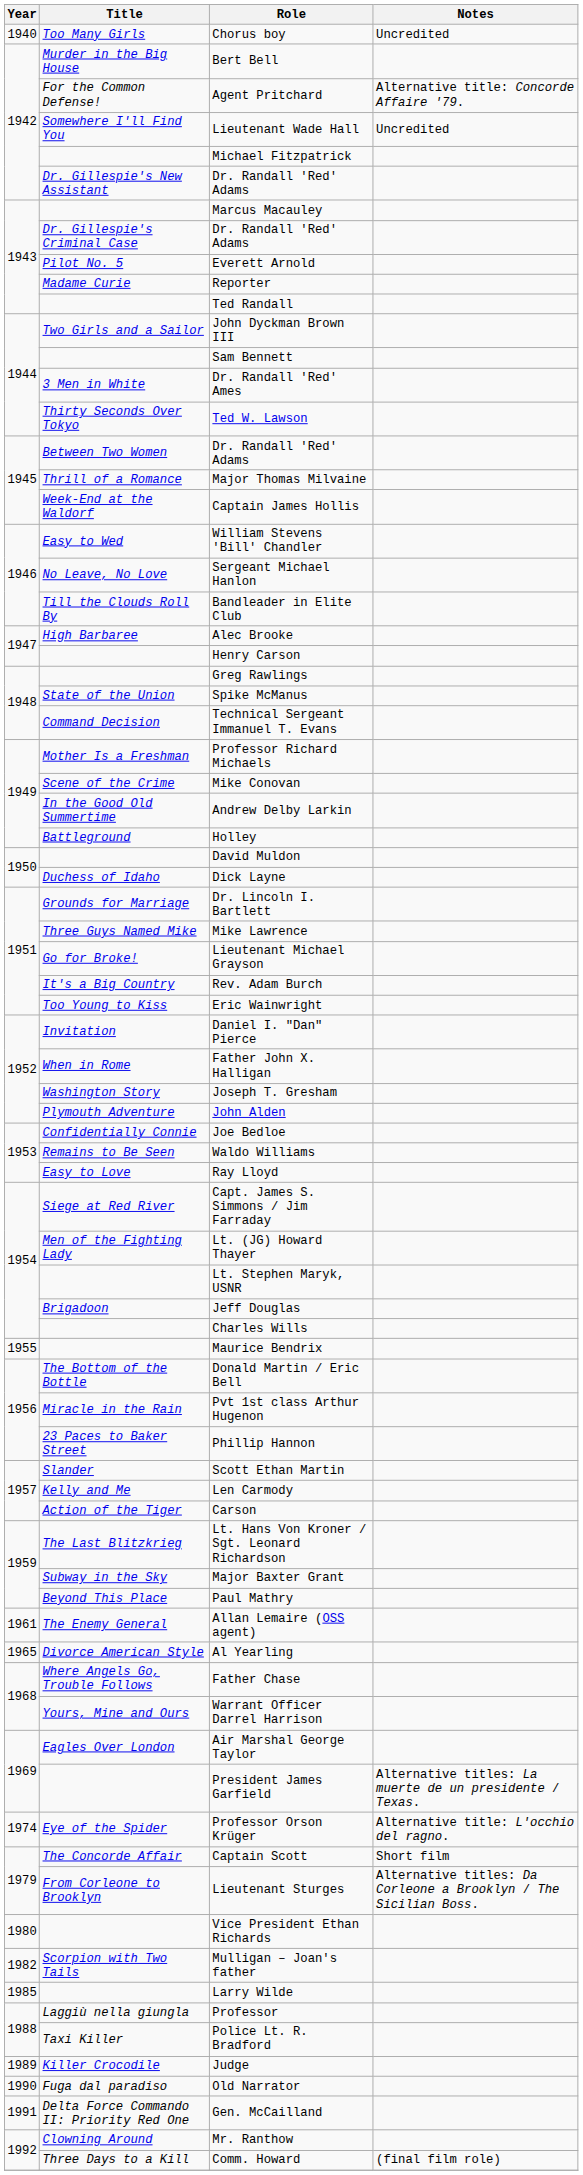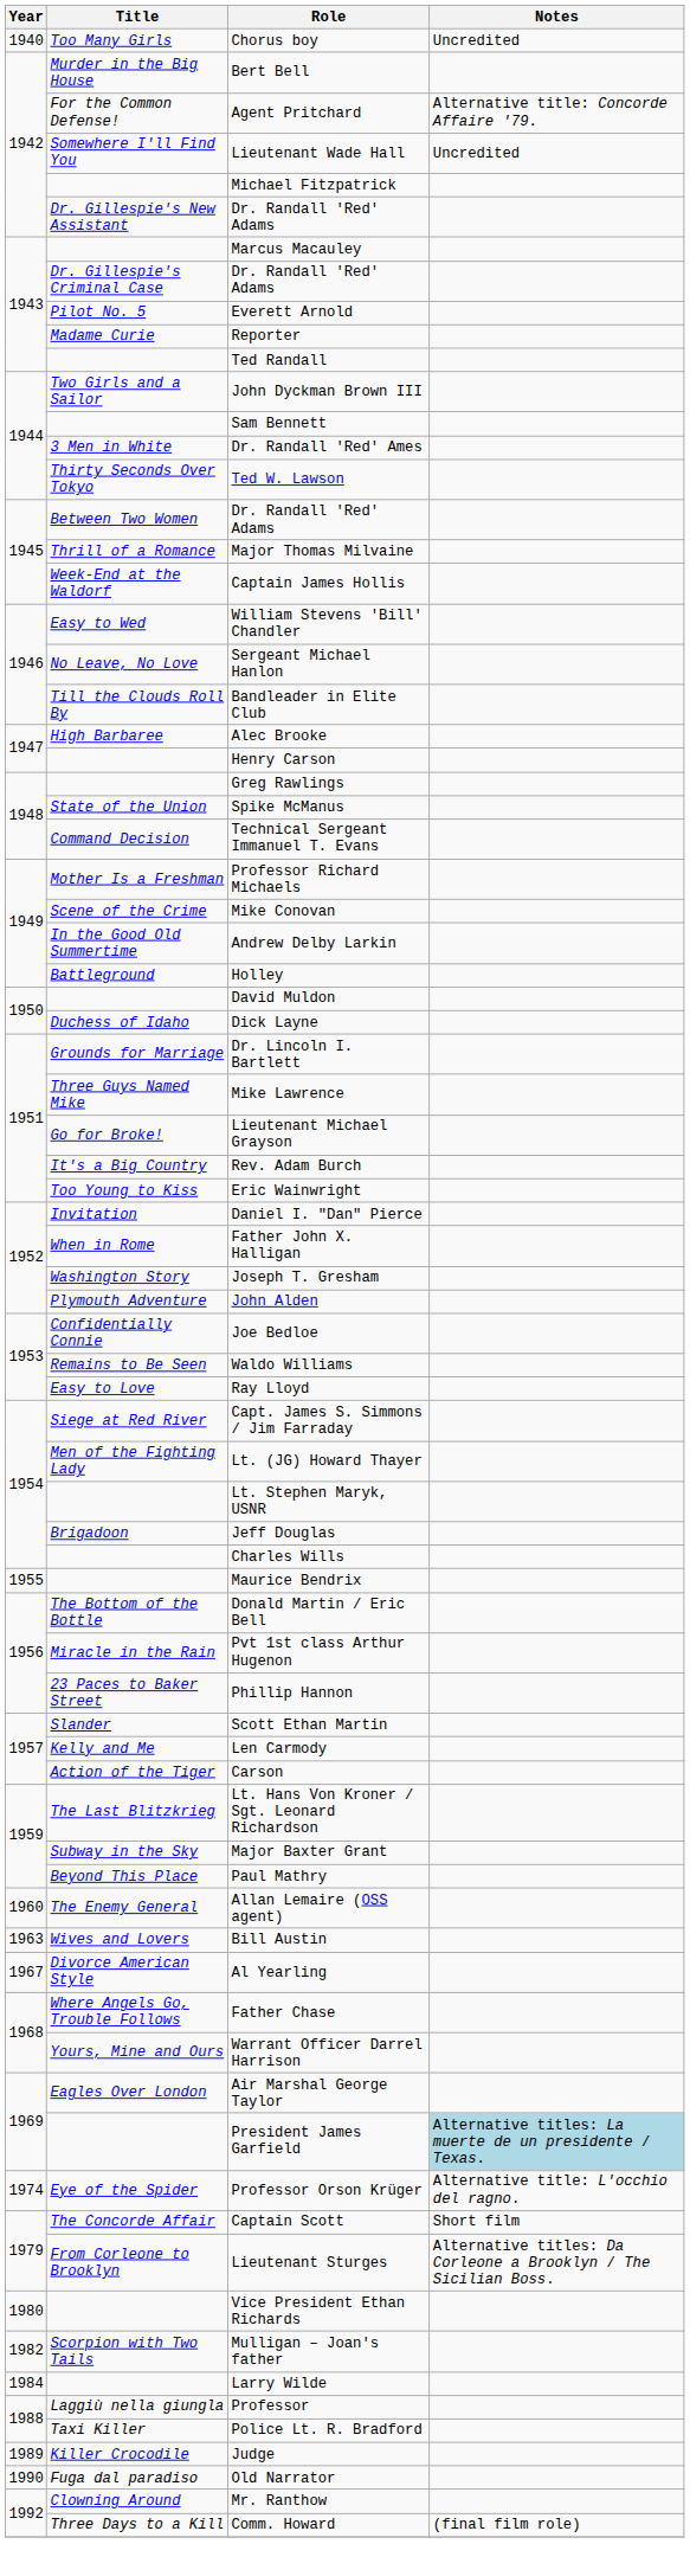 <table class="wikitable sortable">
 <tr>
 <th>Year</th>
 <th>Title</th>
 <th>Role</th>
 <th class="unsortable">Notes</th>
 </tr>
 <tr>
 <td>1940</td>
 <td><em><a href='#'>Too Many Girls</a></em></td>
 <td>Chorus boy</td>
 <td>Uncredited</td>
 </tr>
 <tr>
 <td rowspan=5>1942</td>
 <td><em><a href='#'>Murder in the Big House</a></em></td>
 <td>Bert Bell</td>
 <td></td>
 </tr>
 <tr>
 <td><em>For the Common Defense!</em></td>
 <td>Agent Pritchard</td>
 <td>Alternative title: <em>Concorde Affaire '79</em>.</td>
 </tr>
 <tr>
 <td><em><a href='#'>Somewhere I'll Find You</a></em></td>
 <td>Lieutenant Wade Hall</td>
 <td>Uncredited</td>
 </tr>
 <tr>
 <td><em></em></td>
 <td>Michael Fitzpatrick</td>
 <td></td>
 </tr>
 <tr>
 <td><em><a href='#'>Dr. Gillespie's New Assistant</a></em></td>
 <td>Dr. Randall 'Red' Adams</td>
 <td></td>
 </tr>
 <tr>
 <td rowspan=5>1943</td>
 <td><em></em></td>
 <td>Marcus Macauley</td>
 <td></td>
 </tr>
 <tr>
 <td><em><a href='#'>Dr. Gillespie's Criminal Case</a></em></td>
 <td>Dr. Randall 'Red' Adams</td>
 <td></td>
 </tr>
 <tr>
 <td><em><a href='#'>Pilot No. 5</a></em></td>
 <td>Everett Arnold</td>
 <td></td>
 </tr>
 <tr>
 <td><em><a href='#'>Madame Curie</a></em></td>
 <td>Reporter</td>
 <td></td>
 </tr>
 <tr>
 <td><em></em></td>
 <td>Ted Randall</td>
 <td></td>
 </tr>
 <tr>
 <td rowspan=4>1944</td>
 <td><em><a href='#'>Two Girls and a Sailor</a></em></td>
 <td>John Dyckman Brown III</td>
 <td></td>
 </tr>
 <tr>
 <td><em></em></td>
 <td>Sam Bennett</td>
 <td></td>
 </tr>
 <tr>
 <td><em><a href='#'>3 Men in White</a></em></td>
 <td>Dr. Randall 'Red' Ames</td>
 <td></td>
 </tr>
 <tr>
 <td><em><a href='#'>Thirty Seconds Over Tokyo</a></em></td>
 <td><a href='#'>Ted W. Lawson</a></td>
 <td></td>
 </tr>
 <tr>
 <td rowspan=3>1945</td>
 <td><em><a href='#'>Between Two Women</a></em></td>
 <td>Dr. Randall 'Red' Adams</td>
 <td></td>
 </tr>
 <tr>
 <td><em><a href='#'>Thrill of a Romance</a></em></td>
 <td>Major Thomas Milvaine</td>
 <td></td>
 </tr>
 <tr>
 <td><em><a href='#'>Week-End at the Waldorf</a></em></td>
 <td>Captain James Hollis</td>
 <td></td>
 </tr>
 <tr>
 <td rowspan=3>1946</td>
 <td><em><a href='#'>Easy to Wed</a></em></td>
 <td>William Stevens 'Bill' Chandler</td>
 <td></td>
 </tr>
 <tr>
 <td><em><a href='#'>No Leave, No Love</a></em></td>
 <td>Sergeant Michael Hanlon</td>
 <td></td>
 </tr>
 <tr>
 <td><em><a href='#'>Till the Clouds Roll By</a></em></td>
 <td>Bandleader in Elite Club</td>
 <td></td>
 </tr>
 <tr>
 <td rowspan=2>1947</td>
 <td><em><a href='#'>High Barbaree</a></em></td>
 <td>Alec Brooke</td>
 <td></td>
 </tr>
 <tr>
 <td><em></em></td>
 <td>Henry Carson</td>
 <td></td>
 </tr>
 <tr>
 <td rowspan=3>1948</td>
 <td><em></em></td>
 <td>Greg Rawlings</td>
 <td></td>
 </tr>
 <tr>
 <td><em><a href='#'>State of the Union</a></em></td>
 <td>Spike McManus</td>
 <td></td>
 </tr>
 <tr>
 <td><em><a href='#'>Command Decision</a></em></td>
 <td>Technical Sergeant Immanuel T. Evans</td>
 <td></td>
 </tr>
 <tr>
 <td rowspan=4>1949</td>
 <td><em><a href='#'>Mother Is a Freshman</a></em></td>
 <td>Professor Richard Michaels</td>
 <td></td>
 </tr>
 <tr>
 <td><em><a href='#'>Scene of the Crime</a></em></td>
 <td>Mike Conovan</td>
 <td></td>
 </tr>
 <tr>
 <td><em><a href='#'>In the Good Old Summertime</a></em></td>
 <td>Andrew Delby Larkin</td>
 <td></td>
 </tr>
 <tr>
 <td><em><a href='#'>Battleground</a></em></td>
 <td>Holley</td>
 <td></td>
 </tr>
 <tr>
 <td rowspan=2>1950</td>
 <td><em></em></td>
 <td>David Muldon</td>
 <td></td>
 </tr>
 <tr>
 <td><em><a href='#'>Duchess of Idaho</a></em></td>
 <td>Dick Layne</td>
 <td></td>
 </tr>
 <tr>
 <td rowspan=5>1951</td>
 <td><em><a href='#'>Grounds for Marriage</a></em></td>
 <td>Dr. Lincoln I. Bartlett</td>
 <td></td>
 </tr>
 <tr>
 <td><em><a href='#'>Three Guys Named Mike</a></em></td>
 <td>Mike Lawrence</td>
 <td></td>
 </tr>
 <tr>
 <td><em><a href='#'>Go for Broke!</a></em></td>
 <td>Lieutenant Michael Grayson</td>
 <td></td>
 </tr>
 <tr>
 <td><em><a href='#'>It's a Big Country</a></em></td>
 <td>Rev. Adam Burch</td>
 <td></td>
 </tr>
 <tr>
 <td><em><a href='#'>Too Young to Kiss</a></em></td>
 <td>Eric Wainwright</td>
 <td></td>
 </tr>
 <tr>
 <td rowspan=4>1952</td>
 <td><em><a href='#'>Invitation</a></em></td>
 <td>Daniel I. "Dan" Pierce</td>
 <td></td>
 </tr>
 <tr>
 <td><em><a href='#'>When in Rome</a></em></td>
 <td>Father John X. Halligan</td>
 <td></td>
 </tr>
 <tr>
 <td><em><a href='#'>Washington Story</a></em></td>
 <td>Joseph T. Gresham</td>
 <td></td>
 </tr>
 <tr>
 <td><em><a href='#'>Plymouth Adventure</a></em></td>
 <td><a href='#'>John Alden</a></td>
 <td></td>
 </tr>
 <tr>
 <td rowspan=3>1953</td>
 <td><em><a href='#'>Confidentially Connie</a></em></td>
 <td>Joe Bedloe</td>
 <td></td>
 </tr>
 <tr>
 <td><em><a href='#'>Remains to Be Seen</a></em></td>
 <td>Waldo Williams</td>
 <td></td>
 </tr>
 <tr>
 <td><em><a href='#'>Easy to Love</a></em></td>
 <td>Ray Lloyd</td>
 <td></td>
 </tr>
 <tr>
 <td rowspan=5>1954</td>
 <td><em><a href='#'>Siege at Red River</a></em></td>
 <td>Capt. James S. Simmons / Jim Farraday</td>
 <td></td>
 </tr>
 <tr>
 <td><em><a href='#'>Men of the Fighting Lady</a></em></td>
 <td>Lt. (JG) Howard Thayer</td>
 <td></td>
 </tr>
 <tr>
 <td><em></em></td>
 <td>Lt. Stephen Maryk, USNR</td>
 <td></td>
 </tr>
 <tr>
 <td><em><a href='#'>Brigadoon</a></em></td>
 <td>Jeff Douglas</td>
 <td></td>
 </tr>
 <tr>
 <td><em></em></td>
 <td>Charles Wills</td>
 <td></td>
 </tr>
 <tr>
 <td>1955</td>
 <td><em></em></td>
 <td>Maurice Bendrix</td>
 <td></td>
 </tr>
 <tr>
 <td rowspan=3>1956</td>
 <td><em><a href='#'>The Bottom of the Bottle</a></em></td>
 <td>Donald Martin / Eric Bell</td>
 <td></td>
 </tr>
 <tr>
 <td><em><a href='#'>Miracle in the Rain</a></em></td>
 <td>Pvt 1st class Arthur Hugenon</td>
 <td></td>
 </tr>
 <tr>
 <td><em><a href='#'>23 Paces to Baker Street</a></em></td>
 <td>Phillip Hannon</td>
 <td></td>
 </tr>
 <tr>
 <td rowspan=3>1957</td>
 <td><em><a href='#'>Slander</a></em></td>
 <td>Scott Ethan Martin</td>
 <td></td>
 </tr>
 <tr>
 <td><em><a href='#'>Kelly and Me</a></em></td>
 <td>Len Carmody</td>
 <td></td>
 </tr>
 <tr>
 <td><em><a href='#'>Action of the Tiger</a></em></td>
 <td>Carson</td>
 <td></td>
 </tr>
 <tr>
 <td rowspan=3>1959</td>
 <td><em><a href='#'>The Last Blitzkrieg</a></em></td>
 <td>Lt. Hans Von Kroner / Sgt. Leonard Richardson</td>
 <td></td>
 </tr>
 <tr>
 <td><em><a href='#'>Subway in the Sky</a></em></td>
 <td>Major Baxter Grant</td>
 <td></td>
 </tr>
 <tr>
 <td><em><a href='#'>Beyond This Place</a></em></td>
 <td>Paul Mathry</td>
 <td></td>
 </tr>
 <tr>
-<td>1961</td>
+<td>1960</td>
 <td><em><a href='#'>The Enemy General</a></em></td>
 <td>Allan Lemaire (<a href='#'>OSS</a> agent)</td>
 <td></td>
 </tr>
 <tr>
-<td>1965</td>
+<td>1963</td>
+<td><em><a href='#'>Wives and Lovers</a></em></td>
+<td>Bill Austin</td>
+<td></td>
+</tr>
+<tr>
+<td>1967</td>
 <td><em><a href='#'>Divorce American Style</a></em></td>
 <td>Al Yearling</td>
 <td></td>
 </tr>
 <tr>
 <td rowspan=2>1968</td>
 <td><em><a href='#'>Where Angels Go, Trouble Follows</a></em></td>
 <td>Father Chase</td>
 <td></td>
 </tr>
 <tr>
 <td><em><a href='#'>Yours, Mine and Ours</a></em></td>
 <td>Warrant Officer Darrel Harrison</td>
 <td></td>
 </tr>
 <tr>
 <td rowspan=2>1969</td>
 <td><em><a href='#'>Eagles Over London</a></em></td>
 <td>Air Marshal George Taylor</td>
 <td></td>
 </tr>
 <tr>
 <td><em></em></td>
 <td>President James Garfield</td>
-<td>Alternative titles: <em>La muerte de un presidente</em> / <em>Texas</em>.</td>
+<td style="background: lightblue;">Alternative titles: <em>La muerte de un presidente</em> / <em>Texas</em>.</td>
 </tr>
 <tr>
 <td>1974</td>
 <td><em><a href='#'>Eye of the Spider</a></em></td>
 <td>Professor Orson Krüger</td>
 <td>Alternative title: <em>L'occhio del ragno</em>.</td>
 </tr>
 <tr>
 <td rowspan=2>1979</td>
 <td><em><a href='#'>The Concorde Affair</a></em></td>
 <td>Captain Scott</td>
 <td>Short film</td>
 </tr>
 <tr>
 <td><em><a href='#'>From Corleone to Brooklyn</a></em></td>
 <td>Lieutenant Sturges</td>
 <td>Alternative titles: <em>Da Corleone a Brooklyn</em> / <em>The Sicilian Boss</em>.</td>
 </tr>
 <tr>
 <td>1980</td>
 <td><em></em></td>
 <td>Vice President Ethan Richards</td>
 <td></td>
 </tr>
 <tr>
 <td>1982</td>
 <td><em><a href='#'>Scorpion with Two Tails</a></em></td>
 <td>Mulligan – Joan's father</td>
 <td></td>
 </tr>
 <tr>
-<td>1985</td>
+<td>1984</td>
 <td><em></em></td>
 <td>Larry Wilde</td>
 <td></td>
 </tr>
 <tr>
 <td rowspan=2>1988</td>
 <td><em>Laggiù nella giungla</em></td>
 <td>Professor</td>
 <td></td>
 </tr>
 <tr>
 <td><em>Taxi Killer</em></td>
 <td>Police Lt. R. Bradford</td>
 <td></td>
 </tr>
 <tr>
 <td>1989</td>
 <td><em><a href='#'>Killer Crocodile</a></em></td>
 <td>Judge</td>
 <td></td>
 </tr>
 <tr>
 <td>1990</td>
 <td><em>Fuga dal paradiso</em></td>
 <td>Old Narrator</td>
 <td></td>
 </tr>
 <tr>
-<td>1991</td>
-<td><em>Delta Force Commando II: Priority Red One</em></td>
-<td>Gen. McCailland</td>
-<td></td>
-</tr>
-<tr>
 <td rowspan=2>1992</td>
 <td><em><a href='#'>Clowning Around</a></em></td>
 <td>Mr. Ranthow</td>
 <td></td>
 </tr>
 <tr>
 <td><em>Three Days to a Kill</em></td>
 <td>Comm. Howard</td>
 <td>(final film role)</td>
 </tr>
 <tr>
 </tr>
 </table>
